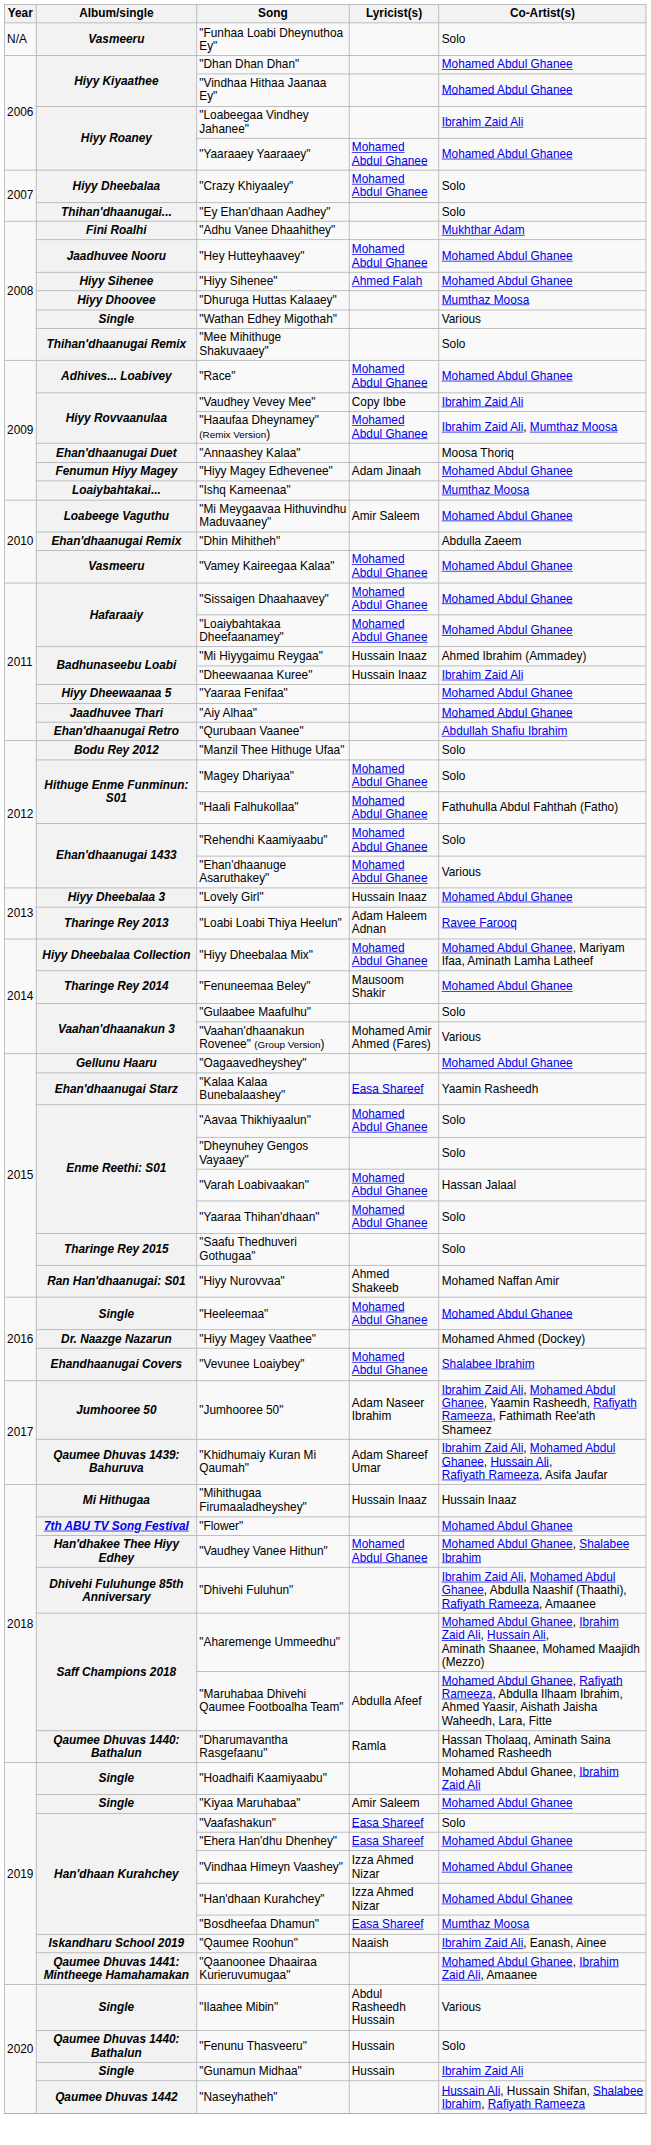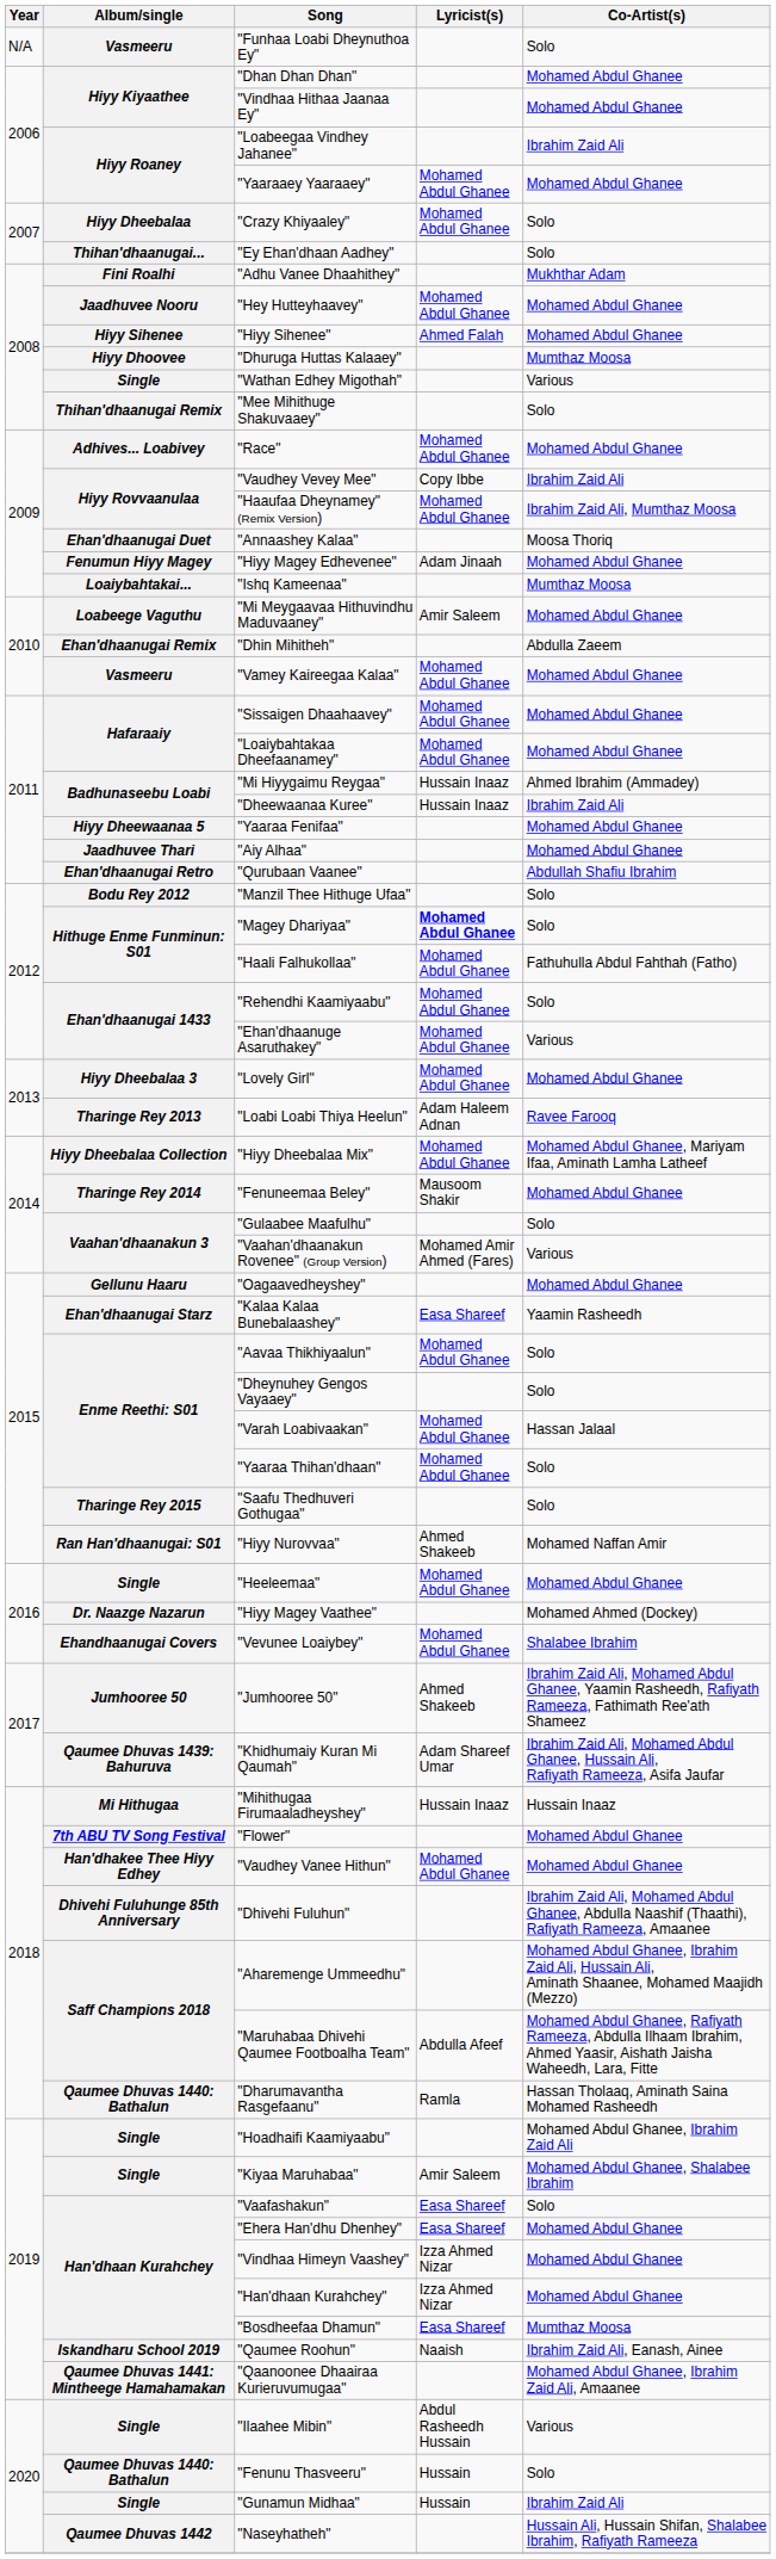 <table class="wikitable plainrowheaders">
 <tr>
 <th scope="col">Year</th>
 <th scope="col">Album/single</th>
 <th scope="col">Song</th>
 <th>Lyricist(s)</th>
 <th scope="col">Co-Artist(s)</th>
 </tr>
 <tr>
 <td>N/A</td>
 <th scope="row"><em>Vasmeeru</em></th>
 <td>"Funhaa Loabi Dheynuthoa Ey"</td>
 <td></td>
 <td>Solo</td>
 </tr>
 <tr>
 <td rowspan="4">2006</td>
 <th scope="row" rowspan="2" scope="row"><em>Hiyy Kiyaathee</em></th>
 <td>"Dhan Dhan Dhan" </td>
 <td></td>
 <td><a href='#'>Mohamed Abdul Ghanee</a></td>
 </tr>
 <tr>
 <td>"Vindhaa Hithaa Jaanaa Ey"</td>
 <td></td>
 <td><a href='#'>Mohamed Abdul Ghanee</a></td>
 </tr>
 <tr>
 <th scope="row" rowspan="2"><em>Hiyy Roaney</em></th>
 <td>"Loabeegaa Vindhey Jahanee"</td>
 <td></td>
 <td><a href='#'>Ibrahim Zaid Ali</a></td>
 </tr>
 <tr>
 <td>"Yaaraaey Yaaraaey"</td>
 <td><a href='#'>Mohamed Abdul Ghanee</a></td>
 <td><a href='#'>Mohamed Abdul Ghanee</a></td>
 </tr>
 <tr>
 <td rowspan="2">2007</td>
 <th scope="row"><em>Hiyy Dheebalaa</em></th>
 <td>"Crazy Khiyaaley"</td>
 <td><a href='#'>Mohamed Abdul Ghanee</a></td>
 <td>Solo</td>
 </tr>
 <tr>
 <th scope="row"><em>Thihan'dhaanugai...</em></th>
 <td>"Ey Ehan'dhaan Aadhey"</td>
 <td></td>
 <td>Solo</td>
 </tr>
 <tr>
 <td rowspan="6">2008</td>
 <th scope="row"><em>Fini Roalhi</em></th>
 <td>"Adhu Vanee Dhaahithey"</td>
 <td></td>
 <td><a href='#'>Mukhthar Adam</a></td>
 </tr>
 <tr>
 <th scope="row"><em>Jaadhuvee Nooru</em></th>
 <td>"Hey Hutteyhaavey"</td>
 <td><a href='#'>Mohamed Abdul Ghanee</a></td>
 <td><a href='#'>Mohamed Abdul Ghanee</a></td>
 </tr>
 <tr>
 <th scope="row"><em>Hiyy Sihenee</em></th>
 <td>"Hiyy Sihenee"</td>
 <td><a href='#'>Ahmed Falah</a></td>
 <td><a href='#'>Mohamed Abdul Ghanee</a></td>
 </tr>
 <tr>
 <th scope="row"><em>Hiyy Dhoovee</em></th>
 <td>"Dhuruga Huttas Kalaaey"</td>
 <td></td>
 <td><a href='#'>Mumthaz Moosa</a></td>
 </tr>
 <tr>
 <th scope="row"><em>Single</em></th>
 <td>"Wathan Edhey Migothah"</td>
 <td></td>
 <td>Various</td>
 </tr>
 <tr>
 <th scope="row"><em>Thihan'dhaanugai Remix</em></th>
 <td>"Mee Mihithuge Shakuvaaey"</td>
 <td></td>
 <td>Solo</td>
 </tr>
 <tr>
 <td rowspan="6">2009</td>
 <th scope="row"><em>Adhives... Loabivey</em></th>
 <td>"Race"</td>
 <td><a href='#'>Mohamed Abdul Ghanee</a></td>
 <td><a href='#'>Mohamed Abdul Ghanee</a></td>
 </tr>
 <tr>
 <th scope="row" rowspan="2"><em>Hiyy Rovvaanulaa</em></th>
 <td>"Vaudhey Vevey Mee"</td>
 <td>Copy Ibbe</td>
 <td><a href='#'>Ibrahim Zaid Ali</a></td>
 </tr>
 <tr>
 <td>"Haaufaa Dheynamey" <small>(Remix Version</small>)</td>
 <td><a href='#'>Mohamed Abdul Ghanee</a></td>
 <td><a href='#'>Ibrahim Zaid Ali</a>, <a href='#'>Mumthaz Moosa</a></td>
 </tr>
 <tr>
 <th scope="row"><em>Ehan'dhaanugai Duet</em></th>
 <td>"Annaashey Kalaa"</td>
 <td></td>
 <td>Moosa Thoriq</td>
 </tr>
 <tr>
 <th scope="row"><em>Fenumun Hiyy Magey</em></th>
 <td>"Hiyy Magey Edhevenee"</td>
 <td>Adam Jinaah</td>
 <td><a href='#'>Mohamed Abdul Ghanee</a></td>
 </tr>
 <tr>
 <th scope="row"><em>Loaiybahtakai...</em></th>
 <td>"Ishq Kameenaa"</td>
 <td></td>
 <td><a href='#'>Mumthaz Moosa</a></td>
 </tr>
 <tr>
 <td rowspan="3">2010</td>
 <th scope="row"><em>Loabeege Vaguthu</em></th>
 <td>"Mi Meygaavaa Hithuvindhu Maduvaaney"</td>
 <td>Amir Saleem</td>
 <td><a href='#'>Mohamed Abdul Ghanee</a></td>
 </tr>
 <tr>
 <th scope="row"><em>Ehan'dhaanugai Remix</em></th>
 <td>"Dhin Mihitheh"</td>
 <td></td>
 <td>Abdulla Zaeem</td>
 </tr>
 <tr>
 <th scope="row"><em>Vasmeeru</em></th>
 <td>"Vamey Kaireegaa Kalaa"</td>
 <td><a href='#'>Mohamed Abdul Ghanee</a></td>
 <td><a href='#'>Mohamed Abdul Ghanee</a></td>
 </tr>
 <tr>
 <td rowspan="7">2011</td>
 <th scope="row" rowspan="2"><em>Hafaraaiy</em></th>
 <td>"Sissaigen Dhaahaavey"</td>
 <td><a href='#'>Mohamed Abdul Ghanee</a></td>
 <td><a href='#'>Mohamed Abdul Ghanee</a></td>
 </tr>
 <tr>
 <td>"Loaiybahtakaa Dheefaanamey"</td>
 <td><a href='#'>Mohamed Abdul Ghanee</a></td>
 <td><a href='#'>Mohamed Abdul Ghanee</a></td>
 </tr>
 <tr>
 <th scope="row" rowspan="2"><em>Badhunaseebu Loabi</em></th>
 <td>"Mi Hiyygaimu Reygaa"</td>
 <td>Hussain Inaaz</td>
 <td>Ahmed Ibrahim (Ammadey)</td>
 </tr>
 <tr>
 <td>"Dheewaanaa Kuree"</td>
 <td>Hussain Inaaz</td>
 <td><a href='#'>Ibrahim Zaid Ali</a></td>
 </tr>
 <tr>
 <th scope="row"><em>Hiyy Dheewaanaa 5</em></th>
 <td>"Yaaraa Fenifaa"</td>
 <td></td>
 <td><a href='#'>Mohamed Abdul Ghanee</a></td>
 </tr>
 <tr>
 <th scope="row"><em>Jaadhuvee Thari</em></th>
 <td>"Aiy Alhaa"</td>
 <td></td>
 <td><a href='#'>Mohamed Abdul Ghanee</a></td>
 </tr>
 <tr>
 <th scope="row"><em>Ehan'dhaanugai Retro</em></th>
 <td>"Qurubaan Vaanee"</td>
 <td></td>
 <td><a href='#'>Abdullah Shafiu Ibrahim</a></td>
 </tr>
 <tr>
 <td rowspan="5">2012</td>
 <th scope="row"><em>Bodu Rey 2012</em></th>
 <td>"Manzil Thee Hithuge Ufaa"</td>
 <td></td>
 <td>Solo</td>
 </tr>
 <tr>
 <th scope="row" rowspan="2"><em>Hithuge Enme Funminun: S01</em></th>
 <td>"Magey Dhariyaa"</td>
-<td><a href='#'>Mohamed Abdul Ghanee</a></td>
+<td><strong><a href='#'>Mohamed Abdul Ghanee</a></strong></td>
 <td>Solo</td>
 </tr>
 <tr>
 <td>"Haali Falhukollaa"</td>
 <td><a href='#'>Mohamed Abdul Ghanee</a></td>
 <td>Fathuhulla Abdul Fahthah (Fatho)</td>
 </tr>
 <tr>
 <th scope="row" rowspan="2"><em>Ehan'dhaanugai 1433</em></th>
 <td>"Rehendhi Kaamiyaabu"</td>
 <td><a href='#'>Mohamed Abdul Ghanee</a></td>
 <td>Solo</td>
 </tr>
 <tr>
 <td>"Ehan'dhaanuge Asaruthakey"</td>
 <td><a href='#'>Mohamed Abdul Ghanee</a></td>
 <td>Various</td>
 </tr>
 <tr>
 <td rowspan="2">2013</td>
 <th scope="row"><em>Hiyy Dheebalaa 3</em></th>
 <td>"Lovely Girl"</td>
-<td>Hussain Inaaz</td>
+<td><a href='#'>Mohamed Abdul Ghanee</a></td>
 <td><a href='#'>Mohamed Abdul Ghanee</a></td>
 </tr>
 <tr>
 <th scope="row"><em>Tharinge Rey 2013</em></th>
 <td>"Loabi Loabi Thiya Heelun"</td>
 <td>Adam Haleem Adnan</td>
 <td><a href='#'>Ravee Farooq</a></td>
 </tr>
 <tr>
 <td rowspan="4">2014</td>
 <th scope="row"><em>Hiyy Dheebalaa Collection</em></th>
 <td>"Hiyy Dheebalaa Mix"</td>
 <td><a href='#'>Mohamed Abdul Ghanee</a></td>
 <td><a href='#'>Mohamed Abdul Ghanee</a>, Mariyam Ifaa, Aminath Lamha Latheef</td>
 </tr>
 <tr>
 <th scope="row"><em>Tharinge Rey 2014</em></th>
 <td>"Fenuneemaa Beley"</td>
 <td>Mausoom Shakir</td>
 <td><a href='#'>Mohamed Abdul Ghanee</a></td>
 </tr>
 <tr>
 <th scope="row" rowspan="2"><em>Vaahan'dhaanakun 3</em></th>
 <td>"Gulaabee Maafulhu"</td>
 <td></td>
 <td>Solo</td>
 </tr>
 <tr>
 <td>"Vaahan'dhaanakun Rovenee" <small>(Group Version</small>)</td>
 <td>Mohamed Amir Ahmed (Fares)</td>
 <td>Various</td>
 </tr>
 <tr>
 <td rowspan="8">2015</td>
 <th scope="row"><em>Gellunu Haaru</em></th>
 <td>"Oagaavedheyshey"</td>
 <td></td>
 <td><a href='#'>Mohamed Abdul Ghanee</a></td>
 </tr>
 <tr>
 <th scope="row"><em>Ehan'dhaanugai Starz</em></th>
 <td>"Kalaa Kalaa Bunebalaashey"</td>
 <td><a href='#'>Easa Shareef</a></td>
 <td>Yaamin Rasheedh</td>
 </tr>
 <tr>
 <th scope="row" rowspan="4"><em>Enme Reethi: S01</em></th>
 <td>"Aavaa Thikhiyaalun"</td>
 <td><a href='#'>Mohamed Abdul Ghanee</a></td>
 <td>Solo</td>
 </tr>
 <tr>
 <td>"Dheynuhey Gengos Vayaaey"</td>
 <td></td>
 <td>Solo</td>
 </tr>
 <tr>
 <td>"Varah Loabivaakan"</td>
 <td><a href='#'>Mohamed Abdul Ghanee</a></td>
 <td>Hassan Jalaal</td>
 </tr>
 <tr>
 <td>"Yaaraa Thihan'dhaan"</td>
 <td><a href='#'>Mohamed Abdul Ghanee</a></td>
 <td>Solo</td>
 </tr>
 <tr>
 <th scope="row"><em>Tharinge Rey 2015</em></th>
 <td>"Saafu Thedhuveri Gothugaa"</td>
 <td></td>
 <td>Solo</td>
 </tr>
 <tr>
 <th scope="row"><em>Ran Han'dhaanugai: S01</em></th>
 <td>"Hiyy Nurovvaa"</td>
 <td>Ahmed Shakeeb</td>
 <td>Mohamed Naffan Amir</td>
 </tr>
 <tr>
 <td rowspan="3">2016</td>
 <th scope="row"><em>Single</em></th>
 <td>"Heeleemaa"</td>
 <td><a href='#'>Mohamed Abdul Ghanee</a></td>
 <td><a href='#'>Mohamed Abdul Ghanee</a></td>
 </tr>
 <tr>
 <th scope="row"><em>Dr. Naazge Nazarun</em></th>
 <td>"Hiyy Magey Vaathee"</td>
 <td></td>
 <td>Mohamed Ahmed (Dockey)</td>
 </tr>
 <tr>
 <th scope="row" scope="row"><em>Ehandhaanugai Covers</em></th>
 <td>"Vevunee Loaiybey"</td>
 <td><a href='#'>Mohamed Abdul Ghanee</a></td>
 <td><a href='#'>Shalabee Ibrahim</a></td>
 </tr>
 <tr>
 <td rowspan="2">2017</td>
 <th scope="row"><em>Jumhooree 50</em></th>
 <td>"Jumhooree 50"</td>
-<td>Adam Naseer Ibrahim</td>
+<td>Ahmed Shakeeb</td>
 <td><a href='#'>Ibrahim Zaid Ali</a>, <a href='#'>Mohamed Abdul Ghanee</a>, Yaamin Rasheedh, <a href='#'>Rafiyath Rameeza</a>, Fathimath Ree'ath Shameez</td>
 </tr>
 <tr>
 <th scope="row"><em>Qaumee Dhuvas 1439: Bahuruva</em></th>
 <td>"Khidhumaiy Kuran Mi Qaumah"</td>
 <td>Adam Shareef Umar</td>
 <td><a href='#'>Ibrahim Zaid Ali</a>, <a href='#'>Mohamed Abdul Ghanee</a>, <a href='#'>Hussain Ali</a>,<br><a href='#'>Rafiyath Rameeza</a>, Asifa Jaufar</td>
 </tr>
 <tr>
 <td rowspan="7">2018</td>
 <th scope="row"><em>Mi Hithugaa</em></th>
 <td>"Mihithugaa Firumaaladheyshey"</td>
 <td>Hussain Inaaz</td>
 <td>Hussain Inaaz</td>
 </tr>
 <tr>
 <th scope="row"><a href='#'><em>7th ABU TV Song Festival</em></a></th>
 <td>"Flower" </td>
 <td></td>
 <td><a href='#'>Mohamed Abdul Ghanee</a></td>
 </tr>
 <tr>
 <th scope="row"><em>Han'dhakee Thee Hiyy Edhey</em></th>
 <td>"Vaudhey Vanee Hithun"</td>
 <td><a href='#'>Mohamed Abdul Ghanee</a></td>
-<td><a href='#'>Mohamed Abdul Ghanee</a>, <a href='#'>Shalabee Ibrahim</a></td>
+<td><a href='#'>Mohamed Abdul Ghanee</a></td>
 </tr>
 <tr>
 <th scope="row"><em>Dhivehi Fuluhunge 85th Anniversary</em></th>
 <td>"Dhivehi Fuluhun"</td>
 <td></td>
 <td><a href='#'>Ibrahim Zaid Ali</a>, <a href='#'>Mohamed Abdul Ghanee</a>, Abdulla Naashif (Thaathi),<br><a href='#'>Rafiyath Rameeza</a>, Amaanee</td>
 </tr>
 <tr>
 <th scope="row" rowspan="2"><em>Saff Champions 2018</em></th>
 <td>"Aharemenge Ummeedhu"</td>
 <td></td>
 <td><a href='#'>Mohamed Abdul Ghanee</a>, <a href='#'>Ibrahim Zaid Ali</a>, <a href='#'>Hussain Ali</a>,<br>Aminath Shaanee, Mohamed Maajidh (Mezzo)</td>
 </tr>
 <tr>
 <td>"Maruhabaa Dhivehi Qaumee Footboalha Team"</td>
 <td>Abdulla Afeef</td>
 <td><a href='#'>Mohamed Abdul Ghanee</a>, <a href='#'>Rafiyath Rameeza</a>, Abdulla Ilhaam Ibrahim,<br>Ahmed Yaasir, Aishath Jaisha Waheedh, Lara, Fitte</td>
 </tr>
 <tr>
 <th scope="row"><em>Qaumee Dhuvas 1440: Bathalun</em></th>
 <td>"Dharumavantha Rasgefaanu"</td>
 <td>Ramla</td>
 <td>Hassan Tholaaq, Aminath Saina Mohamed Rasheedh</td>
 </tr>
 <tr>
 <td rowspan="9">2019</td>
 <th scope="row"><em>Single</em></th>
 <td>"Hoadhaifi Kaamiyaabu"</td>
 <td></td>
 <td>Mohamed Abdul Ghanee, <a href='#'>Ibrahim Zaid Ali</a></td>
 </tr>
 <tr>
 <th scope="row"><em>Single</em></th>
 <td>"Kiyaa Maruhabaa"</td>
 <td>Amir Saleem</td>
-<td><a href='#'>Mohamed Abdul Ghanee</a></td>
+<td><a href='#'>Mohamed Abdul Ghanee</a>, <a href='#'>Shalabee Ibrahim</a></td>
 </tr>
 <tr>
 <th scope="row" rowspan="5"><em>Han'dhaan Kurahchey</em></th>
 <td>"Vaafashakun"</td>
 <td><a href='#'>Easa Shareef</a></td>
 <td>Solo</td>
 </tr>
 <tr>
 <td>"Ehera Han'dhu Dhenhey"</td>
 <td><a href='#'>Easa Shareef</a></td>
 <td><a href='#'>Mohamed Abdul Ghanee</a></td>
 </tr>
 <tr>
 <td>"Vindhaa Himeyn Vaashey"</td>
 <td>Izza Ahmed Nizar</td>
 <td><a href='#'>Mohamed Abdul Ghanee</a></td>
 </tr>
 <tr>
 <td>"Han'dhaan Kurahchey"</td>
 <td>Izza Ahmed Nizar</td>
 <td><a href='#'>Mohamed Abdul Ghanee</a></td>
 </tr>
 <tr>
 <td>"Bosdheefaa Dhamun"</td>
 <td><a href='#'>Easa Shareef</a></td>
 <td><a href='#'>Mumthaz Moosa</a></td>
 </tr>
 <tr>
 <th scope="row"><em>Iskandharu School 2019</em></th>
 <td>"Qaumee Roohun"</td>
 <td>Naaish</td>
 <td><a href='#'>Ibrahim Zaid Ali</a>, Eanash, Ainee</td>
 </tr>
 <tr>
 <th scope="row"><em>Qaumee Dhuvas 1441: Mintheege Hamahamakan</em></th>
 <td>"Qaanoonee Dhaairaa Kurieruvumugaa"</td>
 <td></td>
 <td><a href='#'>Mohamed Abdul Ghanee</a>, <a href='#'>Ibrahim Zaid Ali</a>, Amaanee</td>
 </tr>
 <tr>
 <td rowspan="4">2020</td>
 <th scope="row"><em>Single</em></th>
 <td>"Ilaahee Mibin"</td>
 <td>Abdul Rasheedh Hussain</td>
 <td>Various</td>
 </tr>
 <tr>
 <th scope="row"><em>Qaumee Dhuvas 1440: Bathalun</em></th>
 <td>"Fenunu Thasveeru"</td>
 <td>Hussain</td>
 <td>Solo</td>
 </tr>
 <tr>
 <th scope="row"><em>Single</em></th>
 <td>"Gunamun Midhaa"</td>
 <td>Hussain</td>
 <td><a href='#'>Ibrahim Zaid Ali</a></td>
 </tr>
 <tr>
 <th scope="row"><em>Qaumee Dhuvas 1442</em></th>
 <td>"Naseyhatheh"</td>
 <td></td>
 <td><a href='#'>Hussain Ali</a>, Hussain Shifan, <a href='#'>Shalabee Ibrahim</a>, <a href='#'>Rafiyath Rameeza</a></td>
 </tr>
 <tr>
 </tr>
 </table>
